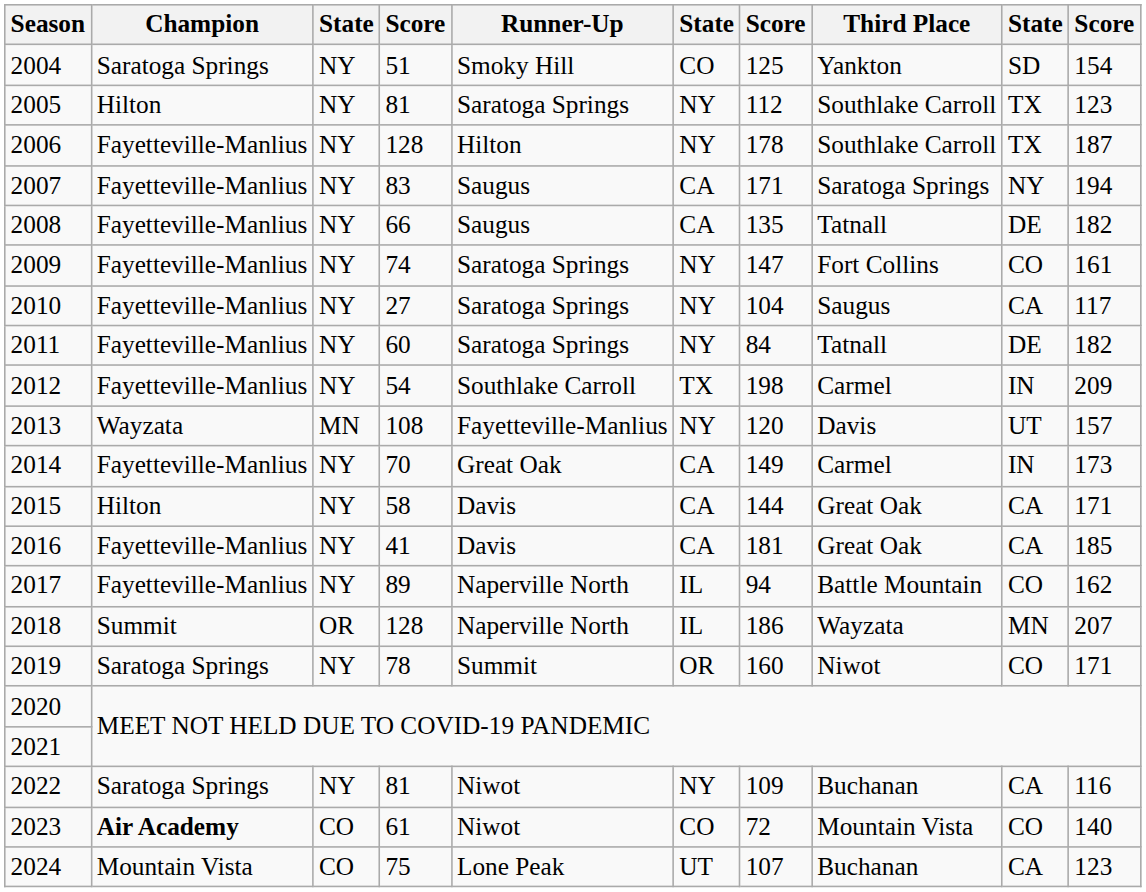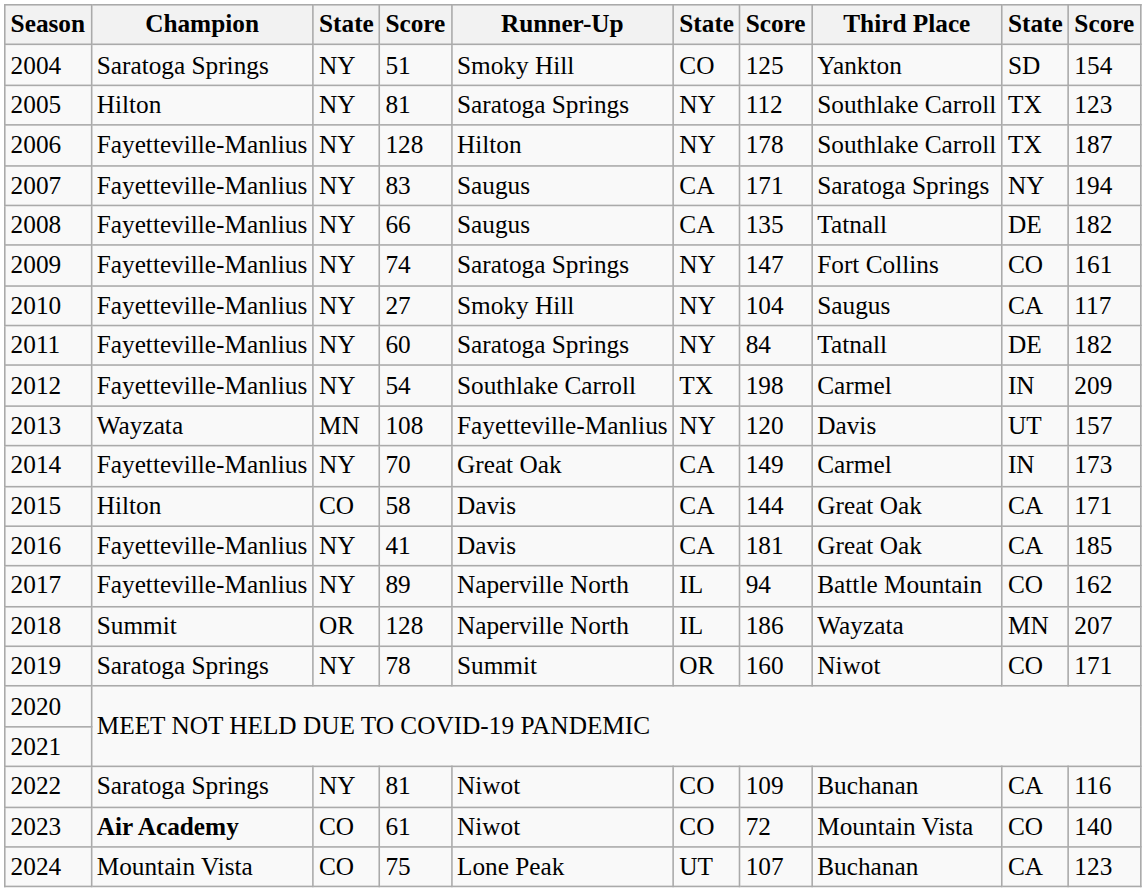 <table class="wikitable">
 <tr>
 <th>Season</th>
 <th>Champion</th>
 <th>State</th>
 <th>Score</th>
 <th>Runner-Up</th>
 <th>State</th>
 <th>Score</th>
 <th>Third Place</th>
 <th>State</th>
 <th>Score</th>
 </tr>
 <tr>
 <td>2004</td>
 <td>Saratoga Springs</td>
 <td>NY</td>
 <td>51</td>
 <td>Smoky Hill</td>
 <td>CO</td>
 <td>125</td>
 <td>Yankton</td>
 <td>SD</td>
 <td>154</td>
 </tr>
 <tr>
 <td>2005</td>
 <td>Hilton</td>
 <td>NY</td>
 <td>81</td>
 <td>Saratoga Springs</td>
 <td>NY</td>
 <td>112</td>
 <td>Southlake Carroll</td>
 <td>TX</td>
 <td>123</td>
 </tr>
 <tr>
 <td>2006</td>
 <td>Fayetteville-Manlius</td>
 <td>NY</td>
 <td>128</td>
 <td>Hilton</td>
 <td>NY</td>
 <td>178</td>
 <td>Southlake Carroll</td>
 <td>TX</td>
 <td>187</td>
 </tr>
 <tr>
 <td>2007</td>
 <td>Fayetteville-Manlius</td>
 <td>NY</td>
 <td>83</td>
 <td>Saugus</td>
 <td>CA</td>
 <td>171</td>
 <td>Saratoga Springs</td>
 <td>NY</td>
 <td>194</td>
 </tr>
 <tr>
 <td>2008</td>
 <td>Fayetteville-Manlius</td>
 <td>NY</td>
 <td>66</td>
 <td>Saugus</td>
 <td>CA</td>
 <td>135</td>
 <td>Tatnall</td>
 <td>DE</td>
 <td>182</td>
 </tr>
 <tr>
 <td>2009</td>
 <td>Fayetteville-Manlius</td>
 <td>NY</td>
 <td>74</td>
 <td>Saratoga Springs</td>
 <td>NY</td>
 <td>147</td>
 <td>Fort Collins</td>
 <td>CO</td>
 <td>161</td>
 </tr>
 <tr>
 <td>2010</td>
 <td>Fayetteville-Manlius</td>
 <td>NY</td>
 <td>27</td>
-<td>Saratoga Springs</td>
+<td>Smoky Hill</td>
 <td>NY</td>
 <td>104</td>
 <td>Saugus</td>
 <td>CA</td>
 <td>117</td>
 </tr>
 <tr>
 <td>2011</td>
 <td>Fayetteville-Manlius</td>
 <td>NY</td>
 <td>60</td>
 <td>Saratoga Springs</td>
 <td>NY</td>
 <td>84</td>
 <td>Tatnall</td>
 <td>DE</td>
 <td>182</td>
 </tr>
 <tr>
 <td>2012</td>
 <td>Fayetteville-Manlius</td>
 <td>NY</td>
 <td>54</td>
 <td>Southlake Carroll</td>
 <td>TX</td>
 <td>198</td>
 <td>Carmel</td>
 <td>IN</td>
 <td>209</td>
 </tr>
 <tr>
 <td>2013</td>
 <td>Wayzata</td>
 <td>MN</td>
 <td>108</td>
 <td>Fayetteville-Manlius</td>
 <td>NY</td>
 <td>120</td>
 <td>Davis</td>
 <td>UT</td>
 <td>157</td>
 </tr>
 <tr>
 <td>2014</td>
 <td>Fayetteville-Manlius</td>
 <td>NY</td>
 <td>70</td>
 <td>Great Oak</td>
 <td>CA</td>
 <td>149</td>
 <td>Carmel</td>
 <td>IN</td>
 <td>173</td>
 </tr>
 <tr>
 <td>2015</td>
 <td>Hilton</td>
-<td>NY</td>
+<td>CO</td>
 <td>58</td>
 <td>Davis</td>
 <td>CA</td>
 <td>144</td>
 <td>Great Oak</td>
 <td>CA</td>
 <td>171</td>
 </tr>
 <tr>
 <td>2016</td>
 <td>Fayetteville-Manlius</td>
 <td>NY</td>
 <td>41</td>
 <td>Davis</td>
 <td>CA</td>
 <td>181</td>
 <td>Great Oak</td>
 <td>CA</td>
 <td>185</td>
 </tr>
 <tr>
 <td>2017</td>
 <td>Fayetteville-Manlius</td>
 <td>NY</td>
 <td>89</td>
 <td>Naperville North</td>
 <td>IL</td>
 <td>94</td>
 <td>Battle Mountain</td>
 <td>CO</td>
 <td>162</td>
 </tr>
 <tr>
 <td>2018</td>
 <td>Summit</td>
 <td>OR</td>
 <td>128</td>
 <td>Naperville North</td>
 <td>IL</td>
 <td>186</td>
 <td>Wayzata</td>
 <td>MN</td>
 <td>207</td>
 </tr>
 <tr>
 <td>2019</td>
 <td>Saratoga Springs</td>
 <td>NY</td>
 <td>78</td>
 <td>Summit</td>
 <td>OR</td>
 <td>160</td>
 <td>Niwot</td>
 <td>CO</td>
 <td>171</td>
 </tr>
 <tr>
 <td>2020</td>
 <td colspan="9" rowspan="2">MEET NOT HELD DUE TO COVID-19 PANDEMIC</td>
 </tr>
 <tr>
 <td>2021</td>
 </tr>
 <tr>
 <td>2022</td>
 <td>Saratoga Springs</td>
 <td>NY</td>
 <td>81</td>
 <td>Niwot</td>
-<td>NY</td>
+<td>CO</td>
 <td>109</td>
 <td>Buchanan</td>
 <td>CA</td>
 <td>116</td>
 </tr>
 <tr>
 <td>2023</td>
 <td><strong>Air Academy</strong></td>
 <td>CO</td>
 <td>61</td>
 <td>Niwot</td>
 <td>CO</td>
 <td>72</td>
 <td>Mountain Vista</td>
 <td>CO</td>
 <td>140</td>
 </tr>
 <tr>
 <td>2024</td>
 <td>Mountain Vista</td>
 <td>CO</td>
 <td>75</td>
 <td>Lone Peak</td>
 <td>UT</td>
 <td>107</td>
 <td>Buchanan</td>
 <td>CA</td>
 <td>123</td>
 </tr>
 </table>
